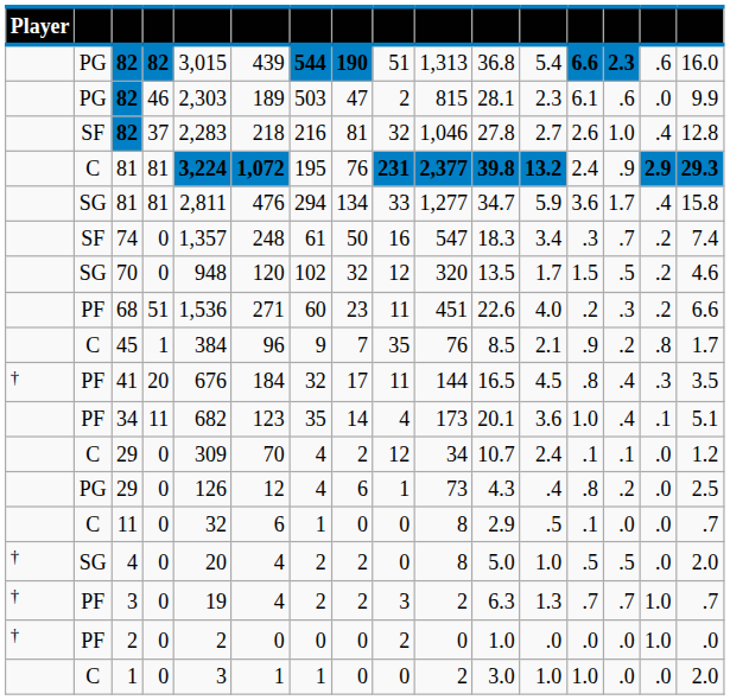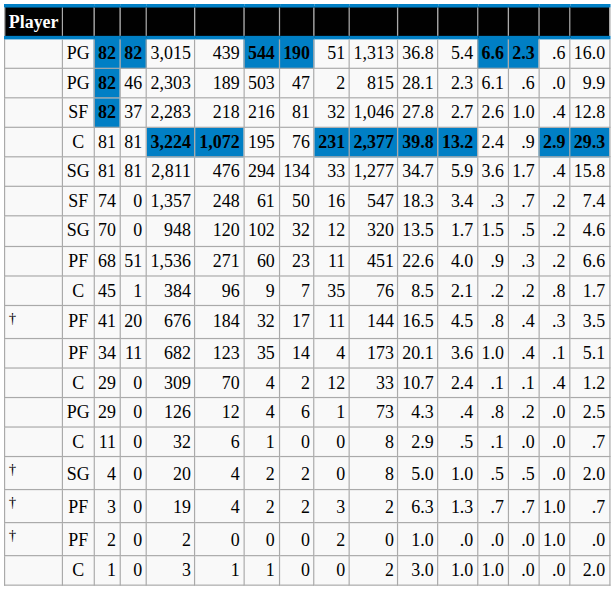 <table class="wikitable sortable" style="font-size: 95%; text-align:right;">
 <tr>
 <th style="background:#010101; color:#FFFFFF; border-top:#007FC5 3px solid; border-bottom:#007FC5 3px solid;">Player</th>
 <th style="background:#010101; color:#FFFFFF; border-top:#007FC5 3px solid; border-bottom:#007FC5 3px solid;"></th>
 <th style="background:#010101; color:#FFFFFF; border-top:#007FC5 3px solid; border-bottom:#007FC5 3px solid;"></th>
 <th style="background:#010101; color:#FFFFFF; border-top:#007FC5 3px solid; border-bottom:#007FC5 3px solid;"></th>
 <th style="background:#010101; color:#FFFFFF; border-top:#007FC5 3px solid; border-bottom:#007FC5 3px solid;"></th>
 <th style="background:#010101; color:#FFFFFF; border-top:#007FC5 3px solid; border-bottom:#007FC5 3px solid;"></th>
 <th style="background:#010101; color:#FFFFFF; border-top:#007FC5 3px solid; border-bottom:#007FC5 3px solid;"></th>
 <th style="background:#010101; color:#FFFFFF; border-top:#007FC5 3px solid; border-bottom:#007FC5 3px solid;"></th>
 <th style="background:#010101; color:#FFFFFF; border-top:#007FC5 3px solid; border-bottom:#007FC5 3px solid;"></th>
 <th style="background:#010101; color:#FFFFFF; border-top:#007FC5 3px solid; border-bottom:#007FC5 3px solid;"></th>
 <th style="background:#010101; color:#FFFFFF; border-top:#007FC5 3px solid; border-bottom:#007FC5 3px solid;"></th>
 <th style="background:#010101; color:#FFFFFF; border-top:#007FC5 3px solid; border-bottom:#007FC5 3px solid;"></th>
 <th style="background:#010101; color:#FFFFFF; border-top:#007FC5 3px solid; border-bottom:#007FC5 3px solid;"></th>
 <th style="background:#010101; color:#FFFFFF; border-top:#007FC5 3px solid; border-bottom:#007FC5 3px solid;"></th>
 <th style="background:#010101; color:#FFFFFF; border-top:#007FC5 3px solid; border-bottom:#007FC5 3px solid;"></th>
 <th style="background:#010101; color:#FFFFFF; border-top:#007FC5 3px solid; border-bottom:#007FC5 3px solid;"></th>
 </tr>
 <tr>
 <td style="text-align:left;"></td>
 <td style="text-align:center;">PG</td>
 <td style="background:#007FC5; color:#010101;"><strong>82</strong></td>
 <td style="background:#007FC5; color:#010101;"><strong>82</strong></td>
 <td>3,015</td>
 <td>439</td>
 <td style="background:#007FC5; color:#010101;"><strong>544</strong></td>
 <td style="background:#007FC5; color:#010101;"><strong>190</strong></td>
 <td>51</td>
 <td>1,313</td>
 <td>36.8</td>
 <td>5.4</td>
 <td style="background:#007FC5; color:#010101;"><strong>6.6</strong></td>
 <td style="background:#007FC5; color:#010101;"><strong>2.3</strong></td>
 <td>.6</td>
 <td>16.0</td>
 </tr>
 <tr>
 <td style="text-align:left;"></td>
 <td style="text-align:center;">PG</td>
 <td style="background:#007FC5; color:#010101;"><strong>82</strong></td>
 <td>46</td>
 <td>2,303</td>
 <td>189</td>
 <td>503</td>
 <td>47</td>
 <td>2</td>
 <td>815</td>
 <td>28.1</td>
 <td>2.3</td>
 <td>6.1</td>
 <td>.6</td>
 <td>.0</td>
 <td>9.9</td>
 </tr>
 <tr>
 <td style="text-align:left;"></td>
 <td style="text-align:center;">SF</td>
 <td style="background:#007FC5; color:#010101;"><strong>82</strong></td>
 <td>37</td>
 <td>2,283</td>
 <td>218</td>
 <td>216</td>
 <td>81</td>
 <td>32</td>
 <td>1,046</td>
 <td>27.8</td>
 <td>2.7</td>
 <td>2.6</td>
 <td>1.0</td>
 <td>.4</td>
 <td>12.8</td>
 </tr>
 <tr>
 <td style="text-align:left;"></td>
 <td style="text-align:center;">C</td>
 <td>81</td>
 <td>81</td>
 <td style="background:#007FC5; color:#010101;"><strong>3,224</strong></td>
 <td style="background:#007FC5; color:#010101;"><strong>1,072</strong></td>
 <td>195</td>
 <td>76</td>
 <td style="background:#007FC5; color:#010101;"><strong>231</strong></td>
 <td style="background:#007FC5; color:#010101;"><strong>2,377</strong></td>
 <td style="background:#007FC5; color:#010101;"><strong>39.8</strong></td>
 <td style="background:#007FC5; color:#010101;"><strong>13.2</strong></td>
 <td>2.4</td>
 <td>.9</td>
 <td style="background:#007FC5; color:#010101;"><strong>2.9</strong></td>
 <td style="background:#007FC5; color:#010101;"><strong>29.3</strong></td>
 </tr>
 <tr>
 <td style="text-align:left;"></td>
 <td style="text-align:center;">SG</td>
 <td>81</td>
 <td>81</td>
 <td>2,811</td>
 <td>476</td>
 <td>294</td>
 <td>134</td>
 <td>33</td>
 <td>1,277</td>
 <td>34.7</td>
 <td>5.9</td>
 <td>3.6</td>
 <td>1.7</td>
 <td>.4</td>
 <td>15.8</td>
 </tr>
 <tr>
 <td style="text-align:left;"></td>
 <td style="text-align:center;">SF</td>
 <td>74</td>
 <td>0</td>
 <td>1,357</td>
 <td>248</td>
 <td>61</td>
 <td>50</td>
 <td>16</td>
 <td>547</td>
 <td>18.3</td>
 <td>3.4</td>
 <td>.3</td>
 <td>.7</td>
 <td>.2</td>
 <td>7.4</td>
 </tr>
 <tr>
 <td style="text-align:left;"></td>
 <td style="text-align:center;">SG</td>
 <td>70</td>
 <td>0</td>
 <td>948</td>
 <td>120</td>
 <td>102</td>
 <td>32</td>
 <td>12</td>
 <td>320</td>
 <td>13.5</td>
 <td>1.7</td>
 <td>1.5</td>
 <td>.5</td>
 <td>.2</td>
 <td>4.6</td>
 </tr>
 <tr>
 <td style="text-align:left;"></td>
 <td style="text-align:center;">PF</td>
 <td>68</td>
 <td>51</td>
 <td>1,536</td>
 <td>271</td>
 <td>60</td>
 <td>23</td>
 <td>11</td>
 <td>451</td>
 <td>22.6</td>
 <td>4.0</td>
-<td>.2</td>
+<td>.9</td>
 <td>.3</td>
 <td>.2</td>
 <td>6.6</td>
 </tr>
 <tr>
 <td style="text-align:left;"></td>
 <td style="text-align:center;">C</td>
 <td>45</td>
 <td>1</td>
 <td>384</td>
 <td>96</td>
 <td>9</td>
 <td>7</td>
 <td>35</td>
 <td>76</td>
 <td>8.5</td>
 <td>2.1</td>
-<td>.9</td>
+<td>.2</td>
 <td>.2</td>
 <td>.8</td>
 <td>1.7</td>
 </tr>
 <tr>
 <td style="text-align:left;"><sup>†</sup></td>
 <td style="text-align:center;">PF</td>
 <td>41</td>
 <td>20</td>
 <td>676</td>
 <td>184</td>
 <td>32</td>
 <td>17</td>
 <td>11</td>
 <td>144</td>
 <td>16.5</td>
 <td>4.5</td>
 <td>.8</td>
 <td>.4</td>
 <td>.3</td>
 <td>3.5</td>
 </tr>
 <tr>
 <td style="text-align:left;"></td>
 <td style="text-align:center;">PF</td>
 <td>34</td>
 <td>11</td>
 <td>682</td>
 <td>123</td>
 <td>35</td>
 <td>14</td>
 <td>4</td>
 <td>173</td>
 <td>20.1</td>
 <td>3.6</td>
 <td>1.0</td>
 <td>.4</td>
 <td>.1</td>
 <td>5.1</td>
 </tr>
 <tr>
 <td style="text-align:left;"></td>
 <td style="text-align:center;">C</td>
 <td>29</td>
 <td>0</td>
 <td>309</td>
 <td>70</td>
 <td>4</td>
 <td>2</td>
 <td>12</td>
-<td>34</td>
+<td>33</td>
 <td>10.7</td>
 <td>2.4</td>
 <td>.1</td>
 <td>.1</td>
-<td>.0</td>
+<td>.4</td>
 <td>1.2</td>
 </tr>
 <tr>
 <td style="text-align:left;"></td>
 <td style="text-align:center;">PG</td>
 <td>29</td>
 <td>0</td>
 <td>126</td>
 <td>12</td>
 <td>4</td>
 <td>6</td>
 <td>1</td>
 <td>73</td>
 <td>4.3</td>
 <td>.4</td>
 <td>.8</td>
 <td>.2</td>
 <td>.0</td>
 <td>2.5</td>
 </tr>
 <tr>
 <td style="text-align:left;"></td>
 <td style="text-align:center;">C</td>
 <td>11</td>
 <td>0</td>
 <td>32</td>
 <td>6</td>
 <td>1</td>
 <td>0</td>
 <td>0</td>
 <td>8</td>
 <td>2.9</td>
 <td>.5</td>
 <td>.1</td>
 <td>.0</td>
 <td>.0</td>
 <td>.7</td>
 </tr>
 <tr>
 <td style="text-align:left;"><sup>†</sup></td>
 <td style="text-align:center;">SG</td>
 <td>4</td>
 <td>0</td>
 <td>20</td>
 <td>4</td>
 <td>2</td>
 <td>2</td>
 <td>0</td>
 <td>8</td>
 <td>5.0</td>
 <td>1.0</td>
 <td>.5</td>
 <td>.5</td>
 <td>.0</td>
 <td>2.0</td>
 </tr>
 <tr>
 <td style="text-align:left;"><sup>†</sup></td>
 <td style="text-align:center;">PF</td>
 <td>3</td>
 <td>0</td>
 <td>19</td>
 <td>4</td>
 <td>2</td>
 <td>2</td>
 <td>3</td>
 <td>2</td>
 <td>6.3</td>
 <td>1.3</td>
 <td>.7</td>
 <td>.7</td>
 <td>1.0</td>
 <td>.7</td>
 </tr>
 <tr>
 <td style="text-align:left;"><sup>†</sup></td>
 <td style="text-align:center;">PF</td>
 <td>2</td>
 <td>0</td>
 <td>2</td>
 <td>0</td>
 <td>0</td>
 <td>0</td>
 <td>2</td>
 <td>0</td>
 <td>1.0</td>
 <td>.0</td>
 <td>.0</td>
 <td>.0</td>
 <td>1.0</td>
 <td>.0</td>
 </tr>
 <tr>
 <td style="text-align:left;"></td>
 <td style="text-align:center;">C</td>
 <td>1</td>
 <td>0</td>
 <td>3</td>
 <td>1</td>
 <td>1</td>
 <td>0</td>
 <td>0</td>
 <td>2</td>
 <td>3.0</td>
 <td>1.0</td>
 <td>1.0</td>
 <td>.0</td>
 <td>.0</td>
 <td>2.0</td>
 </tr>
 </table>
